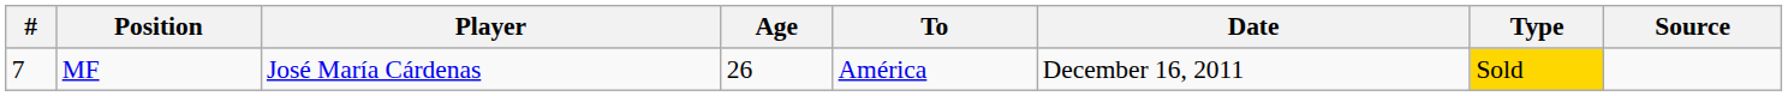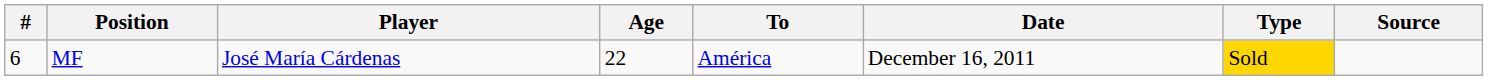 <table class="wikitable sortable" style="width:83%; text-align:center; font-size:95%; text-align:left;">
 <tr>
 <th><strong>#</strong></th>
 <th><strong>Position</strong></th>
 <th><strong>Player</strong></th>
 <th><strong>Age</strong></th>
 <th><strong>To</strong></th>
 <th><strong>Date</strong></th>
 <th><strong>Type</strong></th>
 <th><strong>Source</strong></th>
 </tr>
 <tr>
-<td>7</td>
+<td>6</td>
 <td><a href='#'>MF</a></td>
 <td> <a href='#'>José María Cárdenas</a></td>
-<td>26</td>
+<td>22</td>
 <td> <a href='#'>América</a></td>
 <td>December 16, 2011</td>
 <td style="background: gold;">Sold</td>
 <td></td>
 </tr>
 </table>
